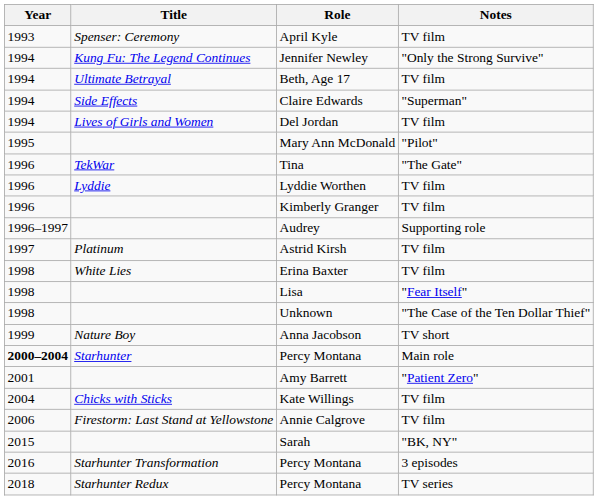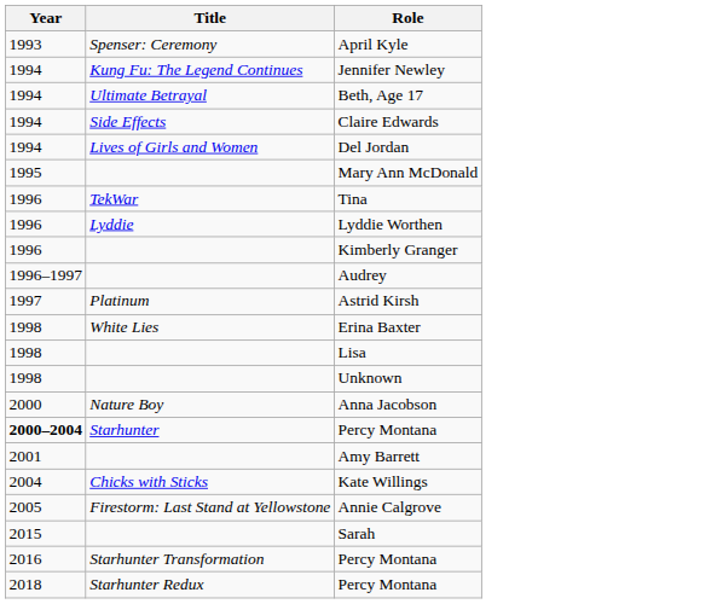 <table class="wikitable sortable">
 <tr>
 <th>Year</th>
 <th>Title</th>
 <th>Role</th>
-<th class="unsortable">Notes</th>
 </tr>
 <tr>
 <td>1993</td>
 <td><em>Spenser: Ceremony</em></td>
 <td>April Kyle</td>
-<td>TV film</td>
 </tr>
 <tr>
 <td>1994</td>
 <td><em><a href='#'>Kung Fu: The Legend Continues</a></em></td>
 <td>Jennifer Newley</td>
-<td>"Only the Strong Survive"</td>
 </tr>
 <tr>
 <td>1994</td>
 <td><em><a href='#'>Ultimate Betrayal</a></em></td>
 <td>Beth, Age 17</td>
-<td>TV film</td>
 </tr>
 <tr>
 <td>1994</td>
 <td><em><a href='#'>Side Effects</a></em></td>
 <td>Claire Edwards</td>
-<td>"Superman"</td>
 </tr>
 <tr>
 <td>1994</td>
 <td><em><a href='#'>Lives of Girls and Women</a></em></td>
 <td>Del Jordan</td>
-<td>TV film</td>
 </tr>
 <tr>
 <td>1995</td>
 <td><em></em></td>
 <td>Mary Ann McDonald</td>
-<td>"Pilot"</td>
 </tr>
 <tr>
 <td>1996</td>
 <td><em><a href='#'>TekWar</a></em></td>
 <td>Tina</td>
-<td>"The Gate"</td>
 </tr>
 <tr>
 <td>1996</td>
 <td><em><a href='#'>Lyddie</a></em></td>
 <td>Lyddie Worthen</td>
-<td>TV film</td>
 </tr>
 <tr>
 <td>1996</td>
 <td><em></em></td>
 <td>Kimberly Granger</td>
-<td>TV film</td>
 </tr>
 <tr>
 <td>1996–1997</td>
 <td><em></em></td>
 <td>Audrey</td>
-<td>Supporting role</td>
 </tr>
 <tr>
 <td>1997</td>
 <td><em>Platinum</em></td>
 <td>Astrid Kirsh</td>
-<td>TV film</td>
 </tr>
 <tr>
 <td>1998</td>
 <td><em>White Lies</em></td>
 <td>Erina Baxter</td>
-<td>TV film</td>
 </tr>
 <tr>
 <td>1998</td>
 <td><em></em></td>
 <td>Lisa</td>
-<td>"<a href='#'>Fear Itself</a>"</td>
 </tr>
 <tr>
 <td>1998</td>
 <td><em></em></td>
 <td>Unknown</td>
-<td>"The Case of the Ten Dollar Thief"</td>
 </tr>
 <tr>
-<td>1999</td>
+<td>2000</td>
 <td><em>Nature Boy</em></td>
 <td>Anna Jacobson</td>
-<td>TV short</td>
 </tr>
 <tr>
 <td><strong>2000–2004</strong></td>
 <td><em><a href='#'>Starhunter</a></em></td>
 <td>Percy Montana</td>
-<td>Main role</td>
 </tr>
 <tr>
 <td>2001</td>
 <td><em></em></td>
 <td>Amy Barrett</td>
-<td>"<a href='#'>Patient Zero</a>"</td>
 </tr>
 <tr>
 <td>2004</td>
 <td><em><a href='#'>Chicks with Sticks</a></em></td>
 <td>Kate Willings</td>
-<td>TV film</td>
 </tr>
 <tr>
-<td>2006</td>
+<td>2005</td>
 <td><em>Firestorm: Last Stand at Yellowstone</em></td>
 <td>Annie Calgrove</td>
-<td>TV film</td>
 </tr>
 <tr>
 <td>2015</td>
 <td><em></em></td>
 <td>Sarah</td>
-<td>"BK, NY"</td>
 </tr>
 <tr>
 <td>2016</td>
 <td><em>Starhunter Transformation</em></td>
 <td>Percy Montana</td>
-<td>3 episodes</td>
 </tr>
 <tr>
 <td>2018</td>
 <td><em>Starhunter Redux</em></td>
 <td>Percy Montana</td>
-<td>TV series</td>
 </tr>
 </table>
